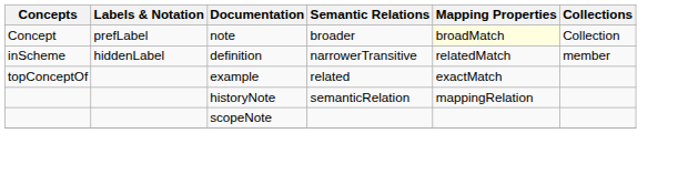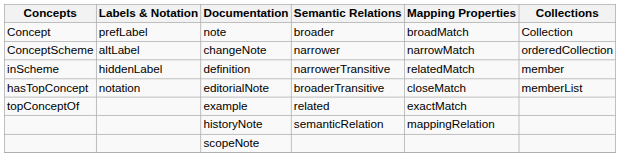 <table border="1" class="wikitable">
 <tr>
 <th>Concepts</th>
 <th>Labels & Notation</th>
 <th>Documentation</th>
 <th>Semantic Relations</th>
 <th>Mapping Properties</th>
 <th>Collections</th>
 </tr>
 <tr>
 <td>Concept</td>
 <td>prefLabel</td>
 <td>note</td>
 <td>broader</td>
-<td style="background: lightyellow;">broadMatch</td>
+<td>broadMatch</td>
 <td>Collection</td>
+</tr>
+<tr>
+<td>ConceptScheme</td>
+<td>altLabel</td>
+<td>changeNote</td>
+<td>narrower</td>
+<td>narrowMatch</td>
+<td>orderedCollection</td>
 </tr>
 <tr>
 <td>inScheme</td>
 <td>hiddenLabel</td>
 <td>definition</td>
 <td>narrowerTransitive</td>
 <td>relatedMatch</td>
 <td>member</td>
+</tr>
+<tr>
+<td>hasTopConcept</td>
+<td>notation</td>
+<td>editorialNote</td>
+<td>broaderTransitive</td>
+<td>closeMatch</td>
+<td>memberList</td>
 </tr>
 <tr>
 <td>topConceptOf</td>
 <td></td>
 <td>example</td>
 <td>related</td>
 <td>exactMatch</td>
 <td></td>
 </tr>
 <tr>
 <td></td>
 <td></td>
 <td>historyNote</td>
 <td>semanticRelation</td>
 <td>mappingRelation</td>
 <td></td>
 </tr>
 <tr>
 <td></td>
 <td></td>
 <td>scopeNote</td>
 <td></td>
 <td></td>
 <td></td>
 </tr>
 <tr>
 </tr>
 </table>
